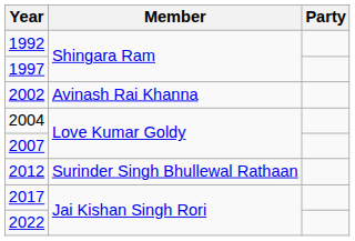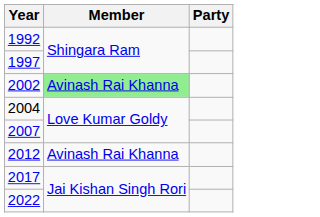 <table class="wikitable sortable">
 <tr>
 <th>Year</th>
 <th>Member</th>
 <th colspan="2">Party</th>
 </tr>
 <tr>
 <td><a href='#'>1992</a></td>
 <td rowspan="2"><a href='#'>Shingara Ram</a></td>
 <td></td>
 </tr>
 <tr>
 <td><a href='#'>1997</a></td>
 </tr>
 <tr>
 <td><a href='#'>2002</a></td>
-<td><a href='#'>Avinash Rai Khanna</a></td>
+<td style="background: lightgreen;"><a href='#'>Avinash Rai Khanna</a></td>
 <td></td>
 </tr>
 <tr>
 <td>2004</td>
 <td rowspan="2"><a href='#'>Love Kumar Goldy</a></td>
 <td></td>
 </tr>
 <tr>
 <td><a href='#'>2007</a></td>
 </tr>
 <tr>
 <td><a href='#'>2012</a></td>
-<td><a href='#'>Surinder Singh Bhullewal Rathaan</a></td>
+<td><a href='#'>Avinash Rai Khanna</a></td>
 <td></td>
 </tr>
 <tr>
 <td><a href='#'>2017</a></td>
 <td rowspan="2"><a href='#'>Jai Kishan Singh Rori</a></td>
 <td></td>
 </tr>
 <tr>
 <td><a href='#'>2022</a></td>
 </tr>
 </table>
